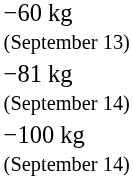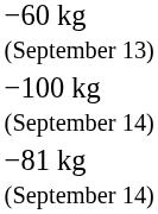 <table>
 <tr>
 <td>−60 kg <br> <small>(September 13)</small></td>
+<td></td>
+<td></td>
+<td><br></td>
+</tr>
+<tr>
+<td>−100 kg <br> <small>(September 14)</small></td>
 <td></td>
 <td></td>
 <td><br></td>
 </tr>
 <tr>
 <td>−81 kg <br> <small>(September 14)</small></td>
 <td></td>
 <td></td>
 <td><br></td>
 </tr>
-<tr>
-<td>−100 kg <br> <small>(September 14)</small></td>
-<td></td>
-<td></td>
-<td><br></td>
-</tr>
 </table>
